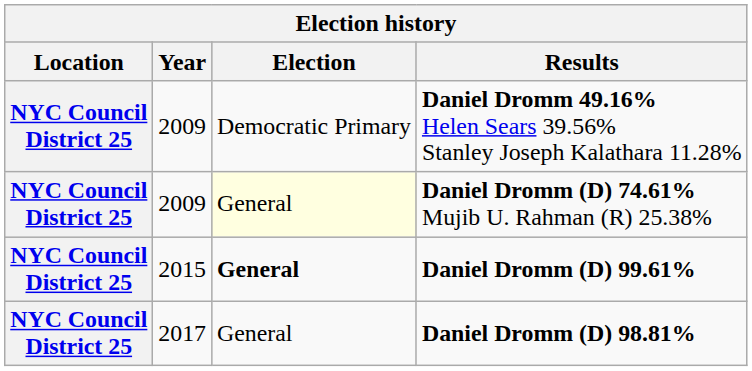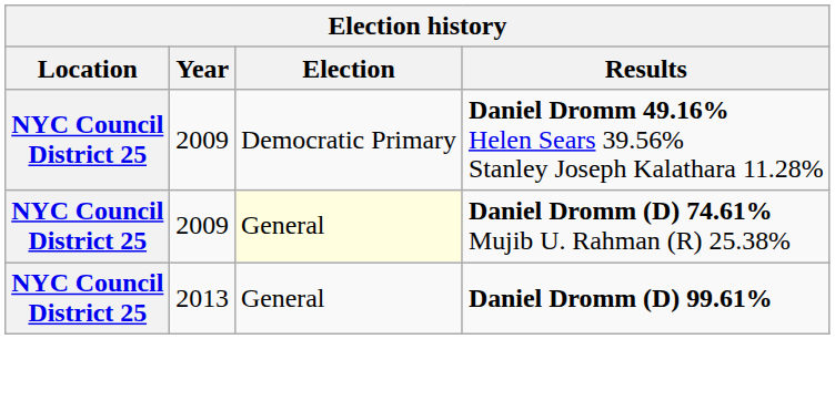 <table class="wikitable collapsible">
 <tr valign=bottom>
 <th colspan=4>Election history</th>
 </tr>
 <tr valign=bottom>
 <th>Location</th>
 <th>Year</th>
 <th>Election</th>
 <th>Results</th>
 </tr>
 <tr>
 <th><a href='#'>NYC Council<br>District 25</a></th>
 <td>2009</td>
 <td>Democratic Primary</td>
 <td><strong>Daniel Dromm 49.16%</strong><br><a href='#'>Helen Sears</a> 39.56%<br>Stanley Joseph Kalathara 11.28%</td>
 </tr>
 <tr>
 <th><a href='#'>NYC Council<br>District 25</a></th>
 <td>2009</td>
 <td style="background: lightyellow;">General</td>
 <td><strong>Daniel Dromm (D) 74.61%</strong><br>Mujib U. Rahman (R) 25.38%</td>
 </tr>
 <tr>
 <th><a href='#'>NYC Council<br>District 25</a></th>
-<td>2015</td>
-<td><strong>General</strong></td>
+<td>2013</td>
+<td>General</td>
 <td><strong>Daniel Dromm (D) 99.61%</strong></td>
 </tr>
-<tr>
-<th><a href='#'>NYC Council<br>District 25</a></th>
-<td>2017</td>
-<td>General</td>
-<td><strong>Daniel Dromm (D) 98.81%</strong></td>
-</tr>
 </table>
